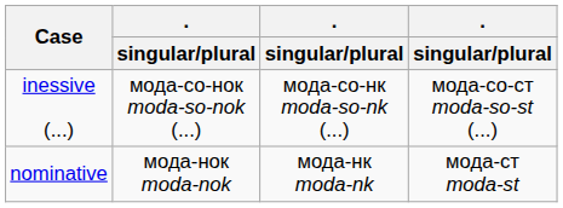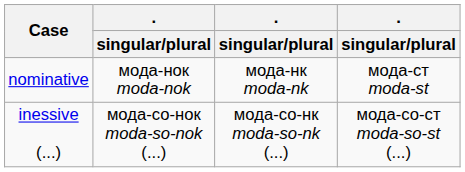 <table class=wikitable style=text-align:center>
 <tr>
 <th rowspan="2">Case</th>
 <th>.</th>
 <th>.</th>
 <th>.</th>
 </tr>
 <tr>
 <th>singular/plural</th>
 <th>singular/plural</th>
 <th>singular/plural</th>
 </tr>
 <tr>
+<td><a href='#'>nominative</a></td>
+<td>мода-нoк <br> <em>moda-nok</em></td>
+<td>мода-нк <br> <em>moda-nk</em></td>
+<td>мода-ст <br> <em>moda-st</em></td>
+</tr>
+<tr>
 <td><a href='#'>inessive</a><br><br> (...)</td>
 <td>мода-со-нoк <br> <em>moda-so-nok</em> <br> (...)</td>
 <td>мода-со-нк <br> <em>moda-so-nk</em> <br> (...)</td>
 <td>мода-со-ст <br> <em>moda-so-st</em><br> (...)</td>
 </tr>
-<tr>
-<td><a href='#'>nominative</a></td>
-<td>мода-нoк <br> <em>moda-nok</em></td>
-<td>мода-нк <br> <em>moda-nk</em></td>
-<td>мода-ст <br> <em>moda-st</em></td>
-</tr>
 </table>
